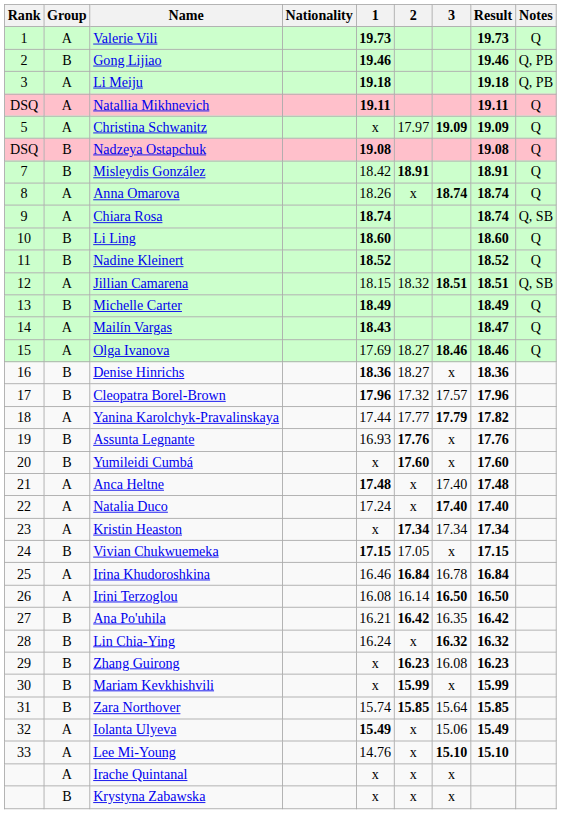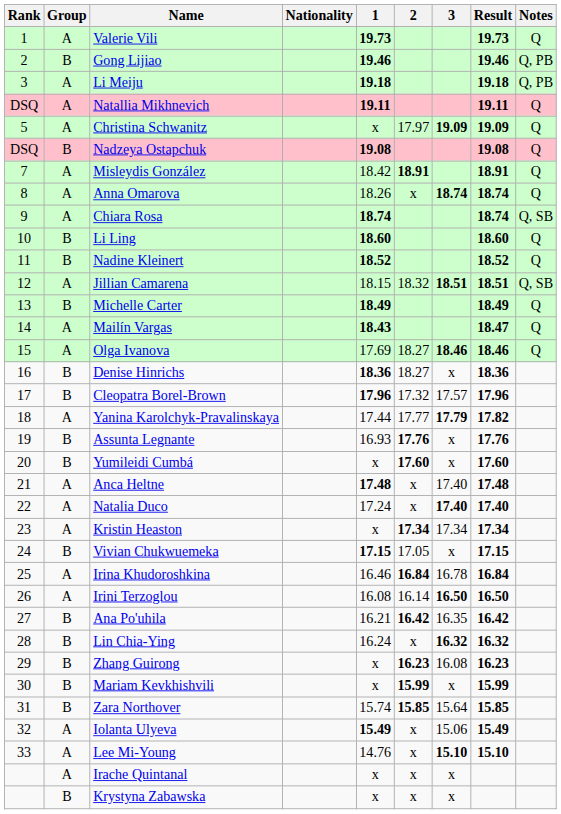 <table class="wikitable sortable" style="text-align:center">
 <tr>
 <th>Rank</th>
 <th>Group</th>
 <th>Name</th>
 <th>Nationality</th>
 <th>1</th>
 <th>2</th>
 <th>3</th>
 <th>Result</th>
 <th>Notes</th>
 </tr>
 <tr bgcolor=ccffcc>
 <td>1</td>
 <td>A</td>
 <td align=left><a href='#'>Valerie Vili</a></td>
 <td align=left></td>
 <td><strong>19.73</strong></td>
 <td></td>
 <td></td>
 <td><strong>19.73</strong></td>
 <td>Q</td>
 </tr>
 <tr bgcolor=ccffcc>
 <td>2</td>
 <td>B</td>
 <td align=left><a href='#'>Gong Lijiao</a></td>
 <td align=left></td>
 <td><strong>19.46</strong></td>
 <td></td>
 <td></td>
 <td><strong>19.46</strong></td>
 <td>Q, PB</td>
 </tr>
 <tr bgcolor=ccffcc>
 <td>3</td>
 <td>A</td>
 <td align=left><a href='#'>Li Meiju</a></td>
 <td align=left></td>
 <td><strong>19.18</strong></td>
 <td></td>
 <td></td>
 <td><strong>19.18</strong></td>
 <td>Q, PB</td>
 </tr>
 <tr bgcolor=pink>
 <td>DSQ</td>
 <td>A</td>
 <td align=left><a href='#'>Natallia Mikhnevich</a></td>
 <td align=left></td>
 <td><strong>19.11</strong></td>
 <td></td>
 <td></td>
 <td><strong>19.11</strong></td>
 <td>Q</td>
 </tr>
 <tr bgcolor=ccffcc>
 <td>5</td>
 <td>A</td>
 <td align=left><a href='#'>Christina Schwanitz</a></td>
 <td align=left></td>
 <td>x</td>
 <td>17.97</td>
 <td><strong>19.09</strong></td>
 <td><strong>19.09</strong></td>
 <td>Q</td>
 </tr>
 <tr bgcolor=pink>
 <td>DSQ</td>
 <td>B</td>
 <td align=left><a href='#'>Nadzeya Ostapchuk</a></td>
 <td align=left></td>
 <td><strong>19.08</strong></td>
 <td></td>
 <td></td>
 <td><strong> 19.08</strong></td>
 <td>Q</td>
 </tr>
 <tr bgcolor=ccffcc>
 <td>7</td>
-<td>B</td>
+<td>A</td>
 <td align=left><a href='#'>Misleydis González</a></td>
 <td align=left></td>
 <td>18.42</td>
 <td><strong>18.91</strong></td>
 <td></td>
 <td><strong>18.91</strong></td>
 <td>Q</td>
 </tr>
 <tr bgcolor=ccffcc>
 <td>8</td>
 <td>A</td>
 <td align=left><a href='#'>Anna Omarova</a></td>
 <td align=left></td>
 <td>18.26</td>
 <td>x</td>
 <td><strong>18.74</strong></td>
 <td><strong>18.74</strong></td>
 <td>Q</td>
 </tr>
 <tr bgcolor=ccffcc>
 <td>9</td>
 <td>A</td>
 <td align=left><a href='#'>Chiara Rosa</a></td>
 <td align=left></td>
 <td><strong>18.74</strong></td>
 <td></td>
 <td></td>
 <td><strong>18.74</strong></td>
 <td>Q, SB</td>
 </tr>
 <tr bgcolor=ccffcc>
 <td>10</td>
 <td>B</td>
 <td align=left><a href='#'>Li Ling</a></td>
 <td align=left></td>
 <td><strong>18.60</strong></td>
 <td></td>
 <td></td>
 <td><strong>18.60</strong></td>
 <td>Q</td>
 </tr>
 <tr bgcolor=ccffcc>
 <td>11</td>
 <td>B</td>
 <td align=left><a href='#'>Nadine Kleinert</a></td>
 <td align=left></td>
 <td><strong>18.52</strong></td>
 <td></td>
 <td></td>
 <td><strong>18.52</strong></td>
 <td>Q</td>
 </tr>
 <tr bgcolor=ccffcc>
 <td>12</td>
 <td>A</td>
 <td align=left><a href='#'>Jillian Camarena</a></td>
 <td align=left></td>
 <td>18.15</td>
 <td>18.32</td>
 <td><strong>18.51</strong></td>
 <td><strong>18.51</strong></td>
 <td>Q, SB</td>
 </tr>
 <tr bgcolor=ccffcc>
 <td>13</td>
 <td>B</td>
 <td align=left><a href='#'>Michelle Carter</a></td>
 <td align=left></td>
 <td><strong>18.49</strong></td>
 <td></td>
 <td></td>
 <td><strong>18.49</strong></td>
 <td>Q</td>
 </tr>
 <tr bgcolor=ccffcc>
 <td>14</td>
 <td>A</td>
 <td align=left><a href='#'>Mailín Vargas</a></td>
 <td align=left></td>
 <td><strong>18.43</strong></td>
 <td></td>
 <td></td>
 <td><strong>18.47</strong></td>
 <td>Q</td>
 </tr>
 <tr bgcolor=ccffcc>
 <td>15</td>
 <td>A</td>
 <td align=left><a href='#'>Olga Ivanova</a></td>
 <td align=left></td>
 <td>17.69</td>
 <td>18.27</td>
 <td><strong>18.46</strong></td>
 <td><strong>18.46</strong></td>
 <td>Q</td>
 </tr>
 <tr>
 <td>16</td>
 <td>B</td>
 <td align=left><a href='#'>Denise Hinrichs</a></td>
 <td align=left></td>
 <td><strong>18.36</strong></td>
 <td>18.27</td>
 <td>x</td>
 <td><strong> 18.36</strong></td>
 <td></td>
 </tr>
 <tr>
 <td>17</td>
 <td>B</td>
 <td align=left><a href='#'>Cleopatra Borel-Brown</a></td>
 <td align=left></td>
 <td><strong>17.96</strong></td>
 <td>17.32</td>
 <td>17.57</td>
 <td><strong>17.96</strong></td>
 <td></td>
 </tr>
 <tr>
 <td>18</td>
 <td>A</td>
 <td align=left><a href='#'>Yanina Karolchyk-Pravalinskaya</a></td>
 <td align=left></td>
 <td>17.44</td>
 <td>17.77</td>
 <td><strong>17.79</strong></td>
 <td><strong>17.82</strong></td>
 <td></td>
 </tr>
 <tr>
 <td>19</td>
 <td>B</td>
 <td align=left><a href='#'>Assunta Legnante</a></td>
 <td align=left></td>
 <td>16.93</td>
 <td><strong>17.76</strong></td>
 <td>x</td>
 <td><strong>17.76</strong></td>
 <td></td>
 </tr>
 <tr>
 <td>20</td>
 <td>B</td>
 <td align=left><a href='#'>Yumileidi Cumbá</a></td>
 <td align=left></td>
 <td>x</td>
 <td><strong>17.60</strong></td>
 <td>x</td>
 <td><strong>17.60</strong></td>
 <td></td>
 </tr>
 <tr>
 <td>21</td>
 <td>A</td>
 <td align=left><a href='#'>Anca Heltne</a></td>
 <td align=left></td>
 <td><strong>17.48</strong></td>
 <td>x</td>
 <td>17.40</td>
 <td><strong>17.48</strong></td>
 <td></td>
 </tr>
 <tr>
 <td>22</td>
 <td>A</td>
 <td align=left><a href='#'>Natalia Duco</a></td>
 <td align=left></td>
 <td>17.24</td>
 <td>x</td>
 <td><strong>17.40</strong></td>
 <td><strong>17.40</strong></td>
 <td></td>
 </tr>
 <tr>
 <td>23</td>
 <td>A</td>
 <td align=left><a href='#'>Kristin Heaston</a></td>
 <td align=left></td>
 <td>x</td>
 <td><strong>17.34</strong></td>
 <td>17.34</td>
 <td><strong>17.34</strong></td>
 <td></td>
 </tr>
 <tr>
 <td>24</td>
 <td>B</td>
 <td align=left><a href='#'>Vivian Chukwuemeka</a></td>
 <td align=left></td>
 <td><strong>17.15</strong></td>
 <td>17.05</td>
 <td>x</td>
 <td><strong>17.15</strong></td>
 <td></td>
 </tr>
 <tr>
 <td>25</td>
 <td>A</td>
 <td align=left><a href='#'>Irina Khudoroshkina</a></td>
 <td align=left></td>
 <td>16.46</td>
 <td><strong>16.84</strong></td>
 <td>16.78</td>
 <td><strong>16.84</strong></td>
 <td></td>
 </tr>
 <tr>
 <td>26</td>
 <td>A</td>
 <td align=left><a href='#'>Irini Terzoglou</a></td>
 <td align=left></td>
 <td>16.08</td>
 <td>16.14</td>
 <td><strong>16.50</strong></td>
 <td><strong>16.50</strong></td>
 <td></td>
 </tr>
 <tr>
 <td>27</td>
 <td>B</td>
 <td align=left><a href='#'>Ana Po'uhila</a></td>
 <td align=left></td>
 <td>16.21</td>
 <td><strong>16.42</strong></td>
 <td>16.35</td>
 <td><strong>16.42</strong></td>
 <td></td>
 </tr>
 <tr>
 <td>28</td>
 <td>B</td>
 <td align=left><a href='#'>Lin Chia-Ying</a></td>
 <td align=left></td>
 <td>16.24</td>
 <td>x</td>
 <td><strong>16.32</strong></td>
 <td><strong>16.32</strong></td>
 <td></td>
 </tr>
 <tr>
 <td>29</td>
 <td>B</td>
 <td align=left><a href='#'>Zhang Guirong</a></td>
 <td align=left></td>
 <td>x</td>
 <td><strong>16.23</strong></td>
 <td>16.08</td>
 <td><strong>16.23</strong></td>
 <td></td>
 </tr>
 <tr>
 <td>30</td>
 <td>B</td>
 <td align=left><a href='#'>Mariam Kevkhishvili</a></td>
 <td align=left></td>
 <td>x</td>
 <td><strong>15.99</strong></td>
 <td>x</td>
 <td><strong>15.99</strong></td>
 <td></td>
 </tr>
 <tr>
 <td>31</td>
 <td>B</td>
 <td align=left><a href='#'>Zara Northover</a></td>
 <td align=left></td>
 <td>15.74</td>
 <td><strong>15.85</strong></td>
 <td>15.64</td>
 <td><strong>15.85</strong></td>
 <td></td>
 </tr>
 <tr>
 <td>32</td>
 <td>A</td>
 <td align=left><a href='#'>Iolanta Ulyeva</a></td>
 <td align=left></td>
 <td><strong>15.49</strong></td>
 <td>x</td>
 <td>15.06</td>
 <td><strong>15.49</strong></td>
 <td></td>
 </tr>
 <tr>
 <td>33</td>
 <td>A</td>
 <td align=left><a href='#'>Lee Mi-Young</a></td>
 <td align=left></td>
 <td>14.76</td>
 <td>x</td>
 <td><strong>15.10</strong></td>
 <td><strong>15.10</strong></td>
 <td></td>
 </tr>
 <tr>
 <td></td>
 <td>A</td>
 <td align=left><a href='#'>Irache Quintanal</a></td>
 <td align=left></td>
 <td>x</td>
 <td>x</td>
 <td>x</td>
 <td><strong></strong></td>
 <td></td>
 </tr>
 <tr>
 <td></td>
 <td>B</td>
 <td align=left><a href='#'>Krystyna Zabawska</a></td>
 <td align=left></td>
 <td>x</td>
 <td>x</td>
 <td>x</td>
 <td><strong></strong></td>
 <td></td>
 </tr>
 </table>
